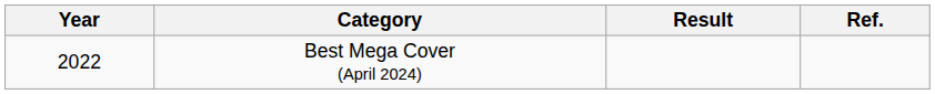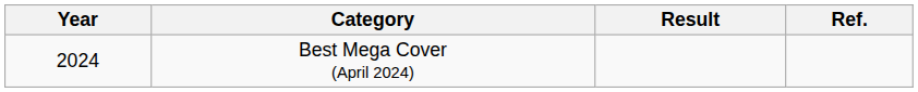 <table class="wikitable sortable"  style="text-align:center; width:60%;">
 <tr>
 <th>Year</th>
 <th>Category</th>
 <th>Result</th>
 <th>Ref.</th>
 </tr>
 <tr>
-<td>2022</td>
+<td>2024</td>
 <td>Best Mega Cover<br><small>(April 2024)</small></td>
 <td></td>
 <td align="center"></td>
 </tr>
 </table>
